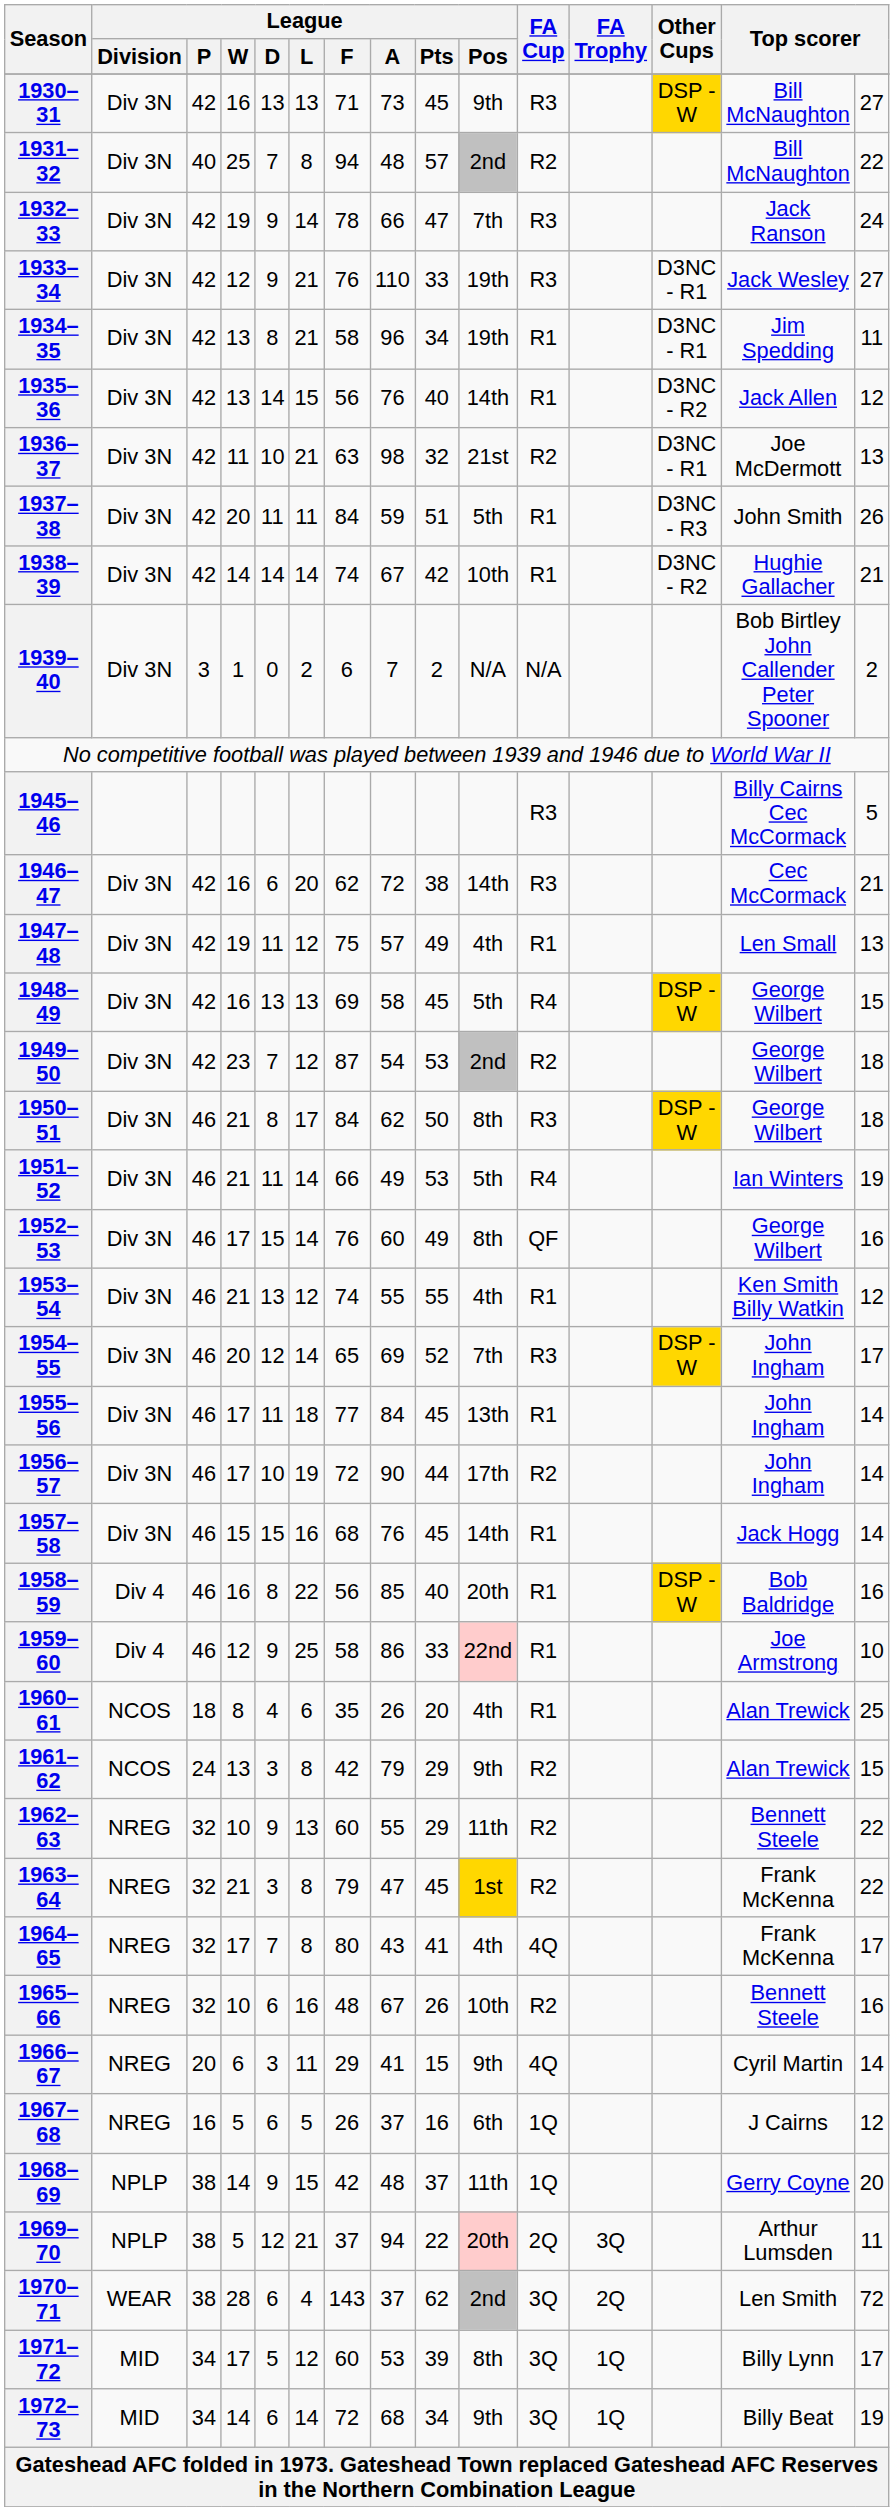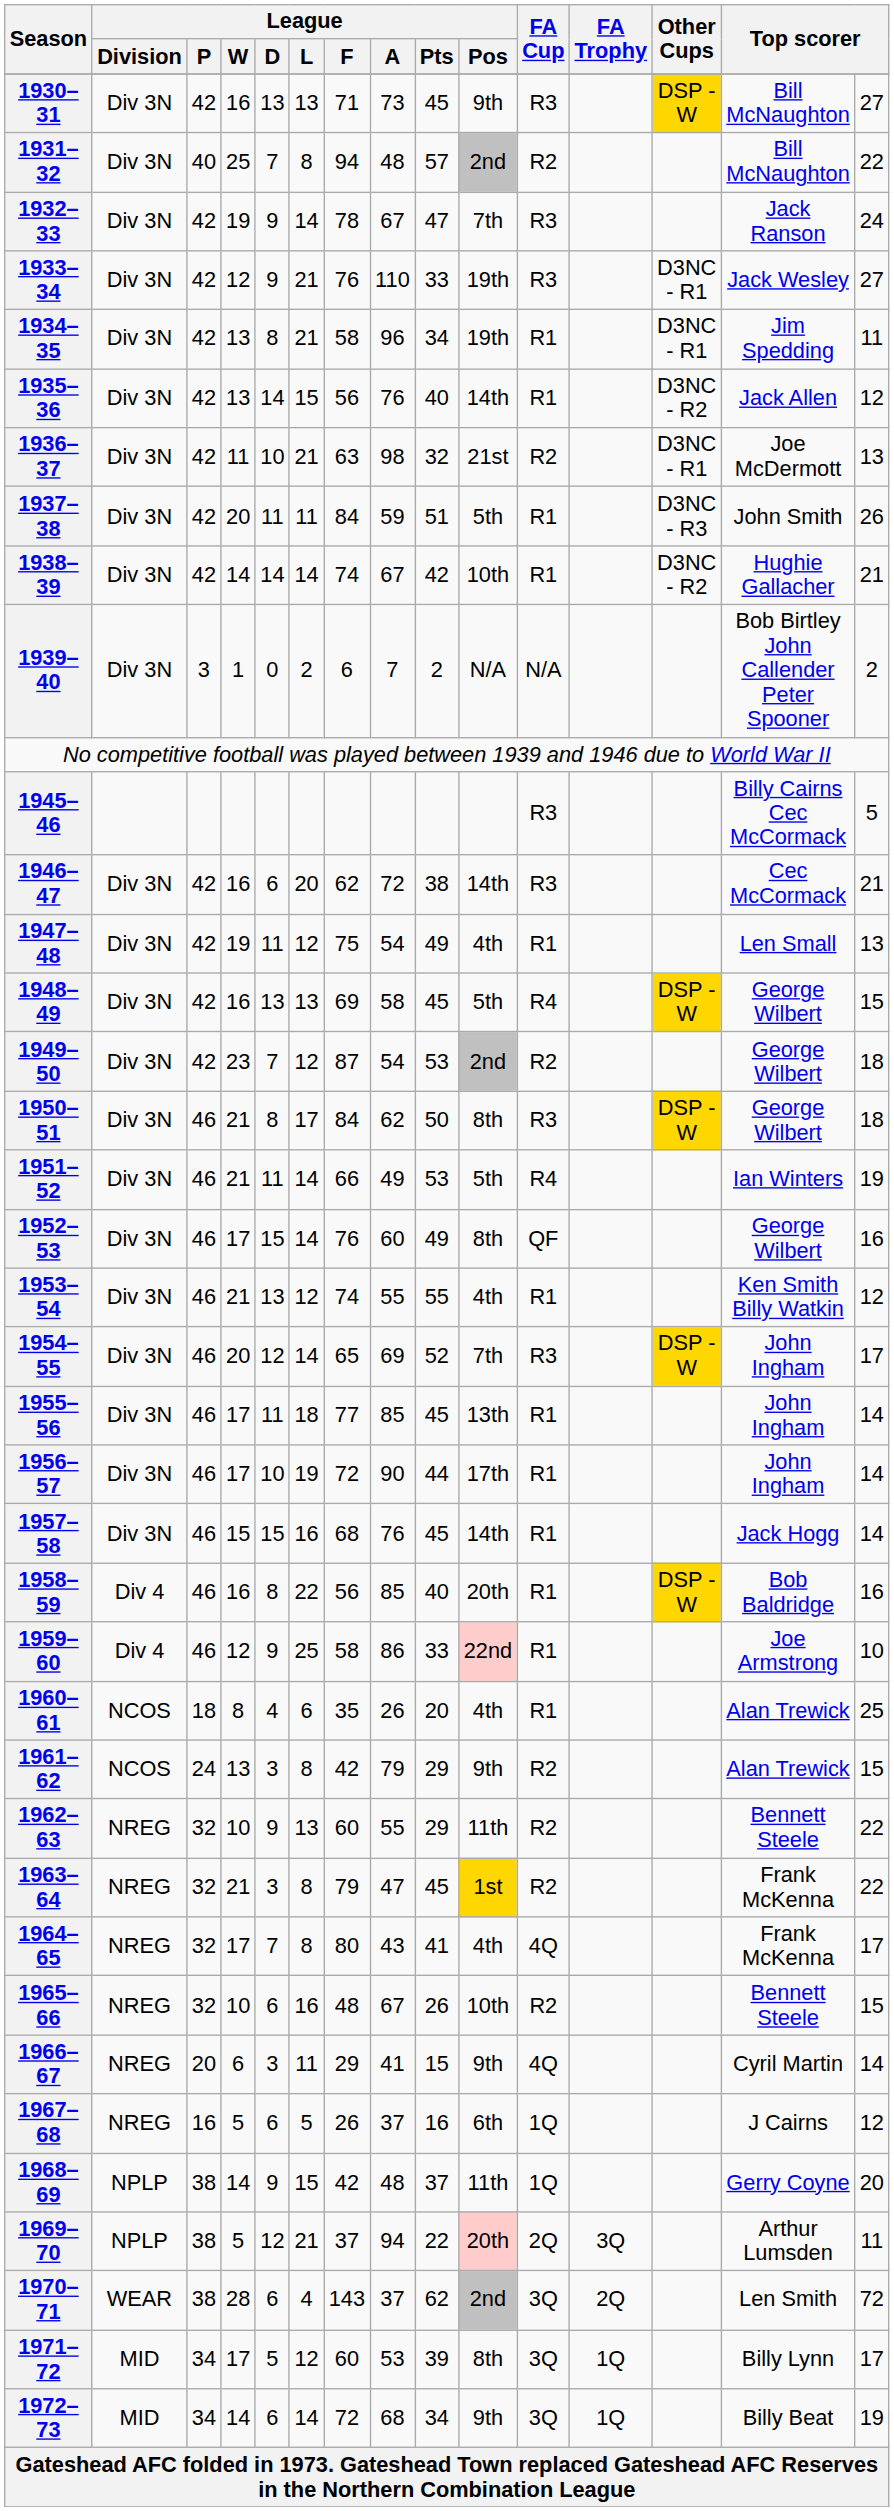 <table class="wikitable" style="text-align: center">
 <tr>
 <th rowspan=2>Season</th>
 <th colspan=9>League</th>
 <th rowspan=2><a href='#'>FA Cup</a></th>
 <th rowspan=2><a href='#'>FA Trophy</a></th>
 <th rowspan=2>Other Cups</th>
 <th rowspan=2 colspan=2>Top scorer</th>
 </tr>
 <tr>
 <th>Division</th>
 <th>P</th>
 <th>W</th>
 <th>D</th>
 <th>L</th>
 <th>F</th>
 <th>A</th>
 <th>Pts</th>
 <th>Pos</th>
 </tr>
 <tr>
 </tr>
 <tr>
 <th><a href='#'>1930–31</a></th>
 <td>Div 3N</td>
 <td>42</td>
 <td>16</td>
 <td>13</td>
 <td>13</td>
 <td>71</td>
 <td>73</td>
 <td>45</td>
 <td>9th</td>
 <td>R3</td>
 <td></td>
 <td bgcolor=gold>DSP - W</td>
 <td><a href='#'>Bill McNaughton</a></td>
 <td>27</td>
 </tr>
 <tr>
 <th><a href='#'>1931–32</a></th>
 <td>Div 3N</td>
 <td>40</td>
 <td>25</td>
 <td>7</td>
 <td>8</td>
 <td>94</td>
 <td>48</td>
 <td>57</td>
 <td bgcolor=silver>2nd</td>
 <td>R2</td>
 <td></td>
 <td></td>
 <td><a href='#'>Bill McNaughton</a></td>
 <td>22</td>
 </tr>
 <tr>
 <th><a href='#'>1932–33</a></th>
 <td>Div 3N</td>
 <td>42</td>
 <td>19</td>
 <td>9</td>
 <td>14</td>
 <td>78</td>
-<td>66</td>
+<td>67</td>
 <td>47</td>
 <td>7th</td>
 <td>R3</td>
 <td></td>
 <td></td>
 <td><a href='#'>Jack Ranson</a></td>
 <td>24</td>
 </tr>
 <tr>
 <th><a href='#'>1933–34</a></th>
 <td>Div 3N</td>
 <td>42</td>
 <td>12</td>
 <td>9</td>
 <td>21</td>
 <td>76</td>
 <td>110</td>
 <td>33</td>
 <td>19th</td>
 <td>R3</td>
 <td></td>
 <td>D3NC - R1</td>
 <td><a href='#'>Jack Wesley</a></td>
 <td>27</td>
 </tr>
 <tr>
 <th><a href='#'>1934–35</a></th>
 <td>Div 3N</td>
 <td>42</td>
 <td>13</td>
 <td>8</td>
 <td>21</td>
 <td>58</td>
 <td>96</td>
 <td>34</td>
 <td>19th</td>
 <td>R1</td>
 <td></td>
 <td>D3NC - R1</td>
 <td><a href='#'>Jim Spedding</a></td>
 <td>11</td>
 </tr>
 <tr>
 <th><a href='#'>1935–36</a></th>
 <td>Div 3N</td>
 <td>42</td>
 <td>13</td>
 <td>14</td>
 <td>15</td>
 <td>56</td>
 <td>76</td>
 <td>40</td>
 <td>14th</td>
 <td>R1</td>
 <td></td>
 <td>D3NC - R2</td>
 <td><a href='#'>Jack Allen</a></td>
 <td>12</td>
 </tr>
 <tr>
 <th><a href='#'>1936–37</a></th>
 <td>Div 3N</td>
 <td>42</td>
 <td>11</td>
 <td>10</td>
 <td>21</td>
 <td>63</td>
 <td>98</td>
 <td>32</td>
 <td>21st</td>
 <td>R2</td>
 <td></td>
 <td>D3NC - R1</td>
 <td>Joe McDermott</td>
 <td>13</td>
 </tr>
 <tr>
 <th><a href='#'>1937–38</a></th>
 <td>Div 3N</td>
 <td>42</td>
 <td>20</td>
 <td>11</td>
 <td>11</td>
 <td>84</td>
 <td>59</td>
 <td>51</td>
 <td>5th</td>
 <td>R1</td>
 <td></td>
 <td>D3NC - R3</td>
 <td>John Smith</td>
 <td>26</td>
 </tr>
 <tr>
 <th><a href='#'>1938–39</a></th>
 <td>Div 3N</td>
 <td>42</td>
 <td>14</td>
 <td>14</td>
 <td>14</td>
 <td>74</td>
 <td>67</td>
 <td>42</td>
 <td>10th</td>
 <td>R1</td>
 <td></td>
 <td>D3NC - R2</td>
 <td><a href='#'>Hughie Gallacher</a></td>
 <td>21</td>
 </tr>
 <tr>
 <th><a href='#'>1939–40</a></th>
 <td>Div 3N</td>
 <td>3</td>
 <td>1</td>
 <td>0</td>
 <td>2</td>
 <td>6</td>
 <td>7</td>
 <td>2</td>
 <td>N/A</td>
 <td>N/A</td>
 <td></td>
 <td></td>
 <td>Bob Birtley<br><a href='#'>John Callender</a><br><a href='#'>Peter Spooner</a></td>
 <td>2</td>
 </tr>
 <tr>
 <td colspan=19><em>No competitive football was played between 1939 and 1946 due to <a href='#'>World War II</a></em></td>
 </tr>
 <tr>
 <th><a href='#'>1945–46</a></th>
 <td></td>
 <td></td>
 <td></td>
 <td></td>
 <td></td>
 <td></td>
 <td></td>
 <td></td>
 <td></td>
 <td>R3</td>
 <td></td>
 <td></td>
 <td><a href='#'>Billy Cairns</a><br><a href='#'>Cec McCormack</a></td>
 <td>5</td>
 </tr>
 <tr>
 <th><a href='#'>1946–47</a></th>
 <td>Div 3N</td>
 <td>42</td>
 <td>16</td>
 <td>6</td>
 <td>20</td>
 <td>62</td>
 <td>72</td>
 <td>38</td>
 <td>14th</td>
 <td>R3</td>
 <td></td>
 <td></td>
 <td><a href='#'>Cec McCormack</a></td>
 <td>21</td>
 </tr>
 <tr>
 <th><a href='#'>1947–48</a></th>
 <td>Div 3N</td>
 <td>42</td>
 <td>19</td>
 <td>11</td>
 <td>12</td>
 <td>75</td>
-<td>57</td>
+<td>54</td>
 <td>49</td>
 <td>4th</td>
 <td>R1</td>
 <td></td>
 <td></td>
 <td><a href='#'>Len Small</a></td>
 <td>13</td>
 </tr>
 <tr>
 <th><a href='#'>1948–49</a></th>
 <td>Div 3N</td>
 <td>42</td>
 <td>16</td>
 <td>13</td>
 <td>13</td>
 <td>69</td>
 <td>58</td>
 <td>45</td>
 <td>5th</td>
 <td>R4</td>
 <td></td>
 <td bgcolor=gold>DSP - W</td>
 <td><a href='#'>George Wilbert</a></td>
 <td>15</td>
 </tr>
 <tr>
 <th><a href='#'>1949–50</a></th>
 <td>Div 3N</td>
 <td>42</td>
 <td>23</td>
 <td>7</td>
 <td>12</td>
 <td>87</td>
 <td>54</td>
 <td>53</td>
 <td bgcolor=silver>2nd</td>
 <td>R2</td>
 <td></td>
 <td></td>
 <td><a href='#'>George Wilbert</a></td>
 <td>18</td>
 </tr>
 <tr>
 <th><a href='#'>1950–51</a></th>
 <td>Div 3N</td>
 <td>46</td>
 <td>21</td>
 <td>8</td>
 <td>17</td>
 <td>84</td>
 <td>62</td>
 <td>50</td>
 <td>8th</td>
 <td>R3</td>
 <td></td>
 <td bgcolor=gold>DSP - W</td>
 <td><a href='#'>George Wilbert</a></td>
 <td>18</td>
 </tr>
 <tr>
 <th><a href='#'>1951–52</a></th>
 <td>Div 3N</td>
 <td>46</td>
 <td>21</td>
 <td>11</td>
 <td>14</td>
 <td>66</td>
 <td>49</td>
 <td>53</td>
 <td>5th</td>
 <td>R4</td>
 <td></td>
 <td></td>
 <td><a href='#'>Ian Winters</a></td>
 <td>19</td>
 </tr>
 <tr>
 <th><a href='#'>1952–53</a></th>
 <td>Div 3N</td>
 <td>46</td>
 <td>17</td>
 <td>15</td>
 <td>14</td>
 <td>76</td>
 <td>60</td>
 <td>49</td>
 <td>8th</td>
 <td>QF</td>
 <td></td>
 <td></td>
 <td><a href='#'>George Wilbert</a></td>
 <td>16</td>
 </tr>
 <tr>
 <th><a href='#'>1953–54</a></th>
 <td>Div 3N</td>
 <td>46</td>
 <td>21</td>
 <td>13</td>
 <td>12</td>
 <td>74</td>
 <td>55</td>
 <td>55</td>
 <td>4th</td>
 <td>R1</td>
 <td></td>
 <td></td>
 <td><a href='#'>Ken Smith</a><br><a href='#'>Billy Watkin</a></td>
 <td>12</td>
 </tr>
 <tr>
 <th><a href='#'>1954–55</a></th>
 <td>Div 3N</td>
 <td>46</td>
 <td>20</td>
 <td>12</td>
 <td>14</td>
 <td>65</td>
 <td>69</td>
 <td>52</td>
 <td>7th</td>
 <td>R3</td>
 <td></td>
 <td bgcolor=gold>DSP - W</td>
 <td><a href='#'>John Ingham</a></td>
 <td>17</td>
 </tr>
 <tr>
 <th><a href='#'>1955–56</a></th>
 <td>Div 3N</td>
 <td>46</td>
 <td>17</td>
 <td>11</td>
 <td>18</td>
 <td>77</td>
-<td>84</td>
+<td>85</td>
 <td>45</td>
 <td>13th</td>
 <td>R1</td>
 <td></td>
 <td></td>
 <td><a href='#'>John Ingham</a></td>
 <td>14</td>
 </tr>
 <tr>
 <th><a href='#'>1956–57</a></th>
 <td>Div 3N</td>
 <td>46</td>
 <td>17</td>
 <td>10</td>
 <td>19</td>
 <td>72</td>
 <td>90</td>
 <td>44</td>
 <td>17th</td>
-<td>R2</td>
+<td>R1</td>
 <td></td>
 <td></td>
 <td><a href='#'>John Ingham</a></td>
 <td>14</td>
 </tr>
 <tr>
 <th><a href='#'>1957–58</a></th>
 <td>Div 3N</td>
 <td>46</td>
 <td>15</td>
 <td>15</td>
 <td>16</td>
 <td>68</td>
 <td>76</td>
 <td>45</td>
 <td>14th</td>
 <td>R1</td>
 <td></td>
 <td></td>
 <td><a href='#'>Jack Hogg</a></td>
 <td>14</td>
 </tr>
 <tr>
 <th><a href='#'>1958–59</a></th>
 <td>Div 4</td>
 <td>46</td>
 <td>16</td>
 <td>8</td>
 <td>22</td>
 <td>56</td>
 <td>85</td>
 <td>40</td>
 <td>20th</td>
 <td>R1</td>
 <td></td>
 <td bgcolor=gold>DSP - W</td>
 <td><a href='#'>Bob Baldridge</a></td>
 <td>16</td>
 </tr>
 <tr>
 <th><a href='#'>1959–60</a></th>
 <td>Div 4</td>
 <td>46</td>
 <td>12</td>
 <td>9</td>
 <td>25</td>
 <td>58</td>
 <td>86</td>
 <td>33</td>
 <td bgcolor="#FFCCCC">22nd</td>
 <td>R1</td>
 <td></td>
 <td></td>
 <td><a href='#'>Joe Armstrong</a></td>
 <td>10</td>
 </tr>
 <tr>
 <th><a href='#'>1960–61</a></th>
 <td>NCOS</td>
 <td>18</td>
 <td>8</td>
 <td>4</td>
 <td>6</td>
 <td>35</td>
 <td>26</td>
 <td>20</td>
 <td>4th</td>
 <td>R1</td>
 <td></td>
 <td></td>
 <td><a href='#'>Alan Trewick</a></td>
 <td>25</td>
 </tr>
 <tr>
 <th><a href='#'>1961–62</a></th>
 <td>NCOS</td>
 <td>24</td>
 <td>13</td>
 <td>3</td>
 <td>8</td>
 <td>42</td>
 <td>79</td>
 <td>29</td>
 <td>9th</td>
 <td>R2</td>
 <td></td>
 <td></td>
 <td><a href='#'>Alan Trewick</a></td>
 <td>15</td>
 </tr>
 <tr>
 <th><a href='#'>1962–63</a></th>
 <td>NREG</td>
 <td>32</td>
 <td>10</td>
 <td>9</td>
 <td>13</td>
 <td>60</td>
 <td>55</td>
 <td>29</td>
 <td>11th</td>
 <td>R2</td>
 <td></td>
 <td></td>
 <td><a href='#'>Bennett Steele</a></td>
 <td>22</td>
 </tr>
 <tr>
 <th><a href='#'>1963–64</a></th>
 <td>NREG</td>
 <td>32</td>
 <td>21</td>
 <td>3</td>
 <td>8</td>
 <td>79</td>
 <td>47</td>
 <td>45</td>
 <td bgcolor=gold>1st</td>
 <td>R2</td>
 <td></td>
 <td></td>
 <td>Frank McKenna</td>
 <td>22</td>
 </tr>
 <tr>
 <th><a href='#'>1964–65</a></th>
 <td>NREG</td>
 <td>32</td>
 <td>17</td>
 <td>7</td>
 <td>8</td>
 <td>80</td>
 <td>43</td>
 <td>41</td>
 <td>4th</td>
 <td>4Q</td>
 <td></td>
 <td></td>
 <td>Frank McKenna</td>
 <td>17</td>
 </tr>
 <tr>
 <th><a href='#'>1965–66</a></th>
 <td>NREG</td>
 <td>32</td>
 <td>10</td>
 <td>6</td>
 <td>16</td>
 <td>48</td>
 <td>67</td>
 <td>26</td>
 <td>10th</td>
 <td>R2</td>
 <td></td>
 <td></td>
 <td><a href='#'>Bennett Steele</a></td>
-<td>16</td>
+<td>15</td>
 </tr>
 <tr>
 <th><a href='#'>1966–67</a></th>
 <td>NREG</td>
 <td>20</td>
 <td>6</td>
 <td>3</td>
 <td>11</td>
 <td>29</td>
 <td>41</td>
 <td>15</td>
 <td>9th</td>
 <td>4Q</td>
 <td></td>
 <td></td>
 <td>Cyril Martin</td>
 <td>14</td>
 </tr>
 <tr>
 <th><a href='#'>1967–68</a></th>
 <td>NREG</td>
 <td>16</td>
 <td>5</td>
 <td>6</td>
 <td>5</td>
 <td>26</td>
 <td>37</td>
 <td>16</td>
 <td>6th</td>
 <td>1Q</td>
 <td></td>
 <td></td>
 <td>J Cairns</td>
 <td>12</td>
 </tr>
 <tr>
 <th><a href='#'>1968–69</a></th>
 <td>NPLP</td>
 <td>38</td>
 <td>14</td>
 <td>9</td>
 <td>15</td>
 <td>42</td>
 <td>48</td>
 <td>37</td>
 <td>11th</td>
 <td>1Q</td>
 <td></td>
 <td></td>
 <td><a href='#'>Gerry Coyne</a></td>
 <td>20</td>
 </tr>
 <tr>
 <th><a href='#'>1969–70</a></th>
 <td>NPLP</td>
 <td>38</td>
 <td>5</td>
 <td>12</td>
 <td>21</td>
 <td>37</td>
 <td>94</td>
 <td>22</td>
 <td bgcolor="#FFCCCC">20th</td>
 <td>2Q</td>
 <td>3Q</td>
 <td></td>
 <td>Arthur Lumsden</td>
 <td>11</td>
 </tr>
 <tr>
 <th><a href='#'>1970–71</a></th>
 <td>WEAR</td>
 <td>38</td>
 <td>28</td>
 <td>6</td>
 <td>4</td>
 <td>143</td>
 <td>37</td>
 <td>62</td>
 <td bgcolor=silver>2nd</td>
 <td>3Q</td>
 <td>2Q</td>
 <td></td>
 <td>Len Smith</td>
 <td>72</td>
 </tr>
 <tr>
 <th><a href='#'>1971–72</a></th>
 <td>MID</td>
 <td>34</td>
 <td>17</td>
 <td>5</td>
 <td>12</td>
 <td>60</td>
 <td>53</td>
 <td>39</td>
 <td>8th</td>
 <td>3Q</td>
 <td>1Q</td>
 <td></td>
 <td>Billy Lynn</td>
 <td>17</td>
 </tr>
 <tr>
 <th><a href='#'>1972–73</a></th>
 <td>MID</td>
 <td>34</td>
 <td>14</td>
 <td>6</td>
 <td>14</td>
 <td>72</td>
 <td>68</td>
 <td>34</td>
 <td>9th</td>
 <td>3Q</td>
 <td>1Q</td>
 <td></td>
 <td>Billy Beat</td>
 <td>19</td>
 </tr>
 <tr>
 <th colspan=19>Gateshead AFC folded in 1973. Gateshead Town replaced Gateshead AFC Reserves in the Northern Combination League</th>
 </tr>
 <tr>
 </tr>
 </table>
